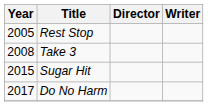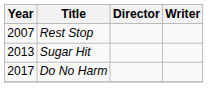 <table class="wikitable">
 <tr>
 <th>Year</th>
 <th>Title</th>
 <th>Director</th>
 <th>Writer</th>
 </tr>
 <tr>
-<td>2005</td>
+<td>2007</td>
 <td><em>Rest Stop</em></td>
 <td></td>
 <td></td>
 </tr>
 <tr>
-<td>2008</td>
-<td><em>Take 3</em></td>
-<td></td>
-<td></td>
-</tr>
-<tr>
-<td>2015</td>
+<td>2013</td>
 <td><em>Sugar Hit</em></td>
 <td></td>
 <td></td>
 </tr>
 <tr>
 <td>2017</td>
 <td><em>Do No Harm</em></td>
 <td></td>
 <td></td>
 </tr>
 <tr>
 </tr>
 </table>
